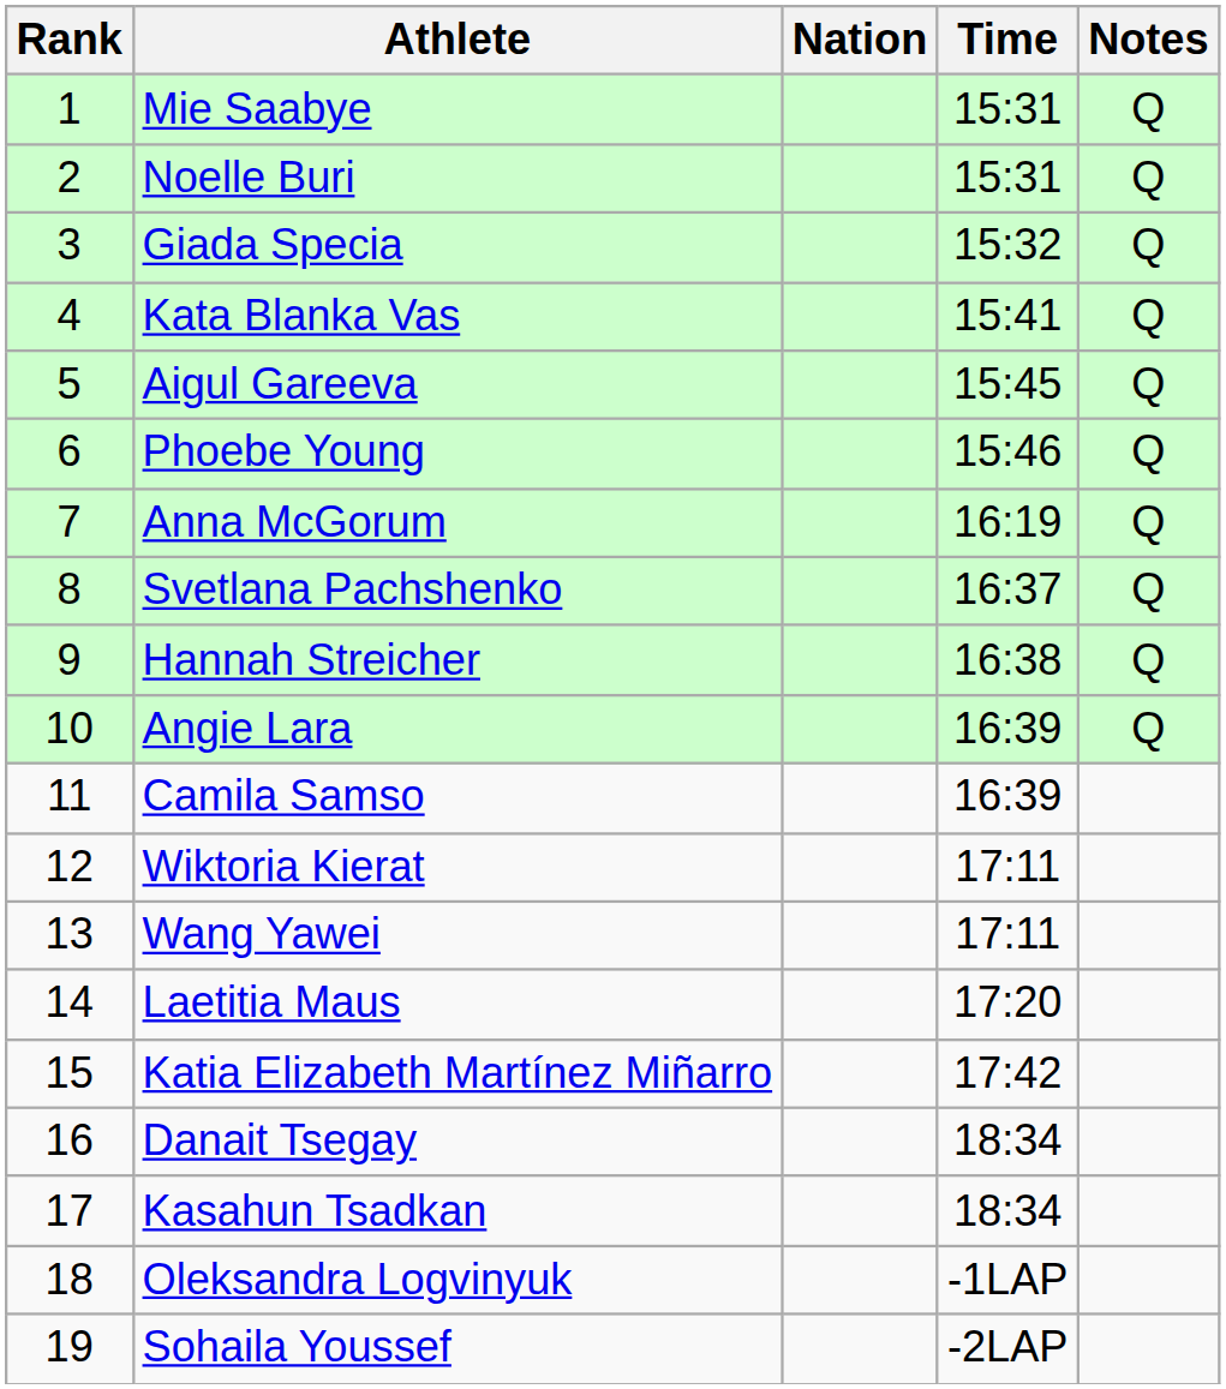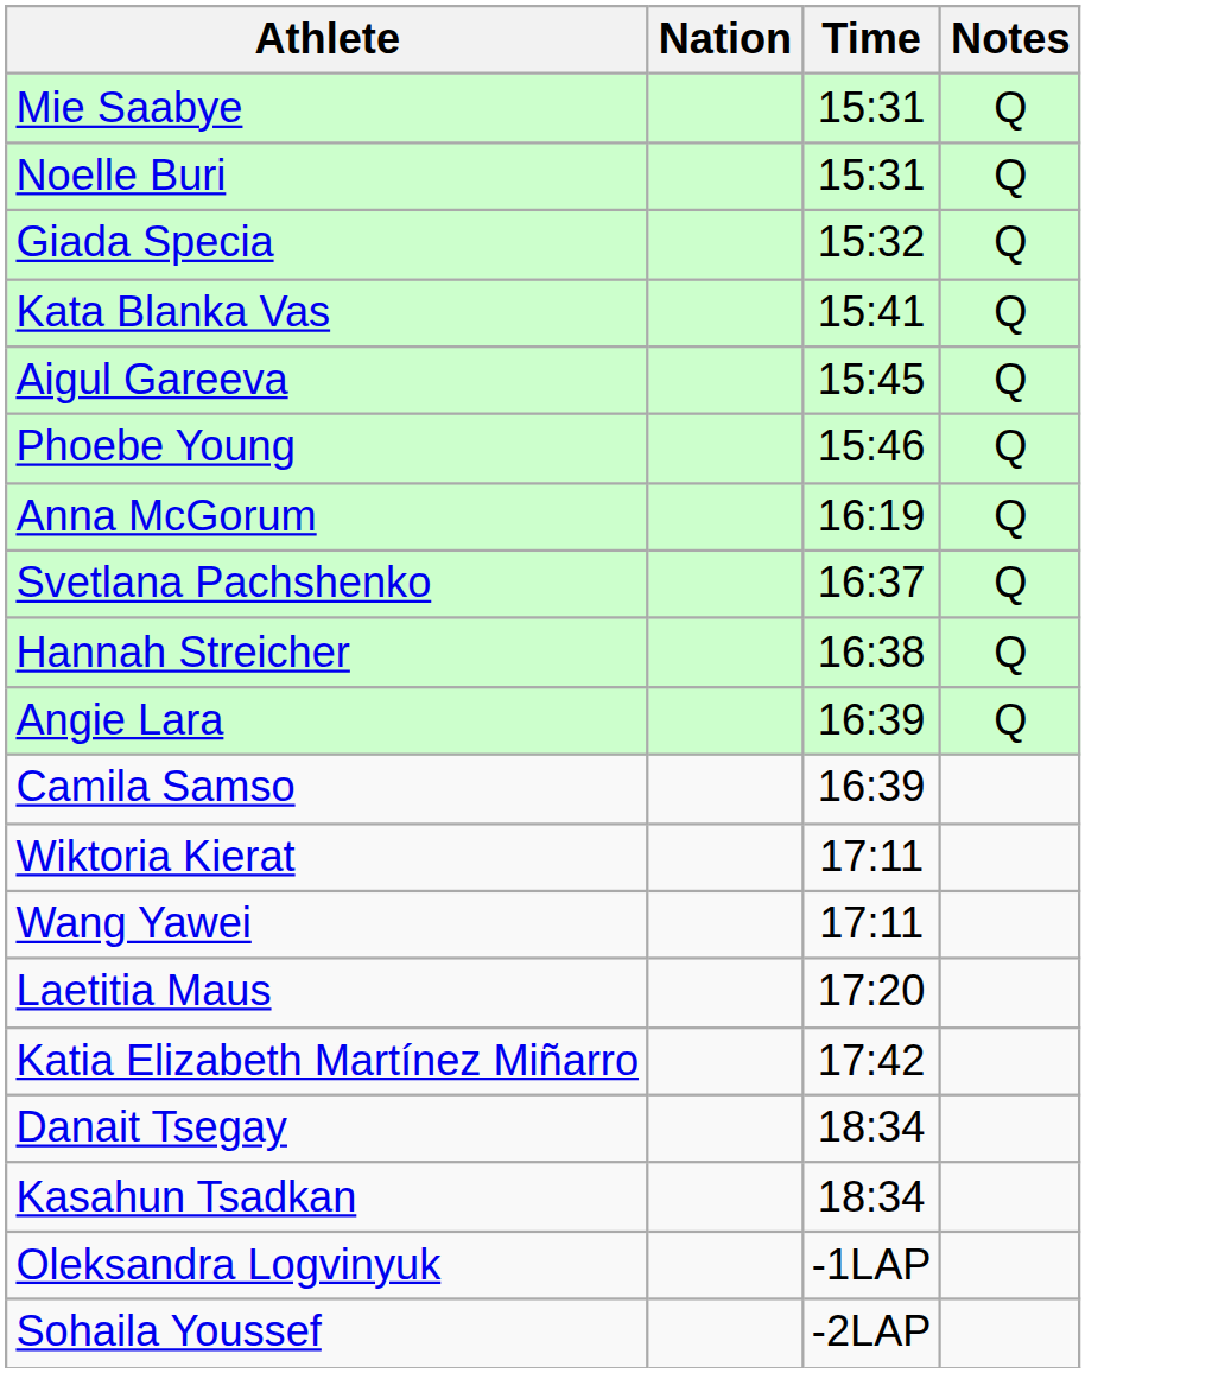 <table class="wikitable sortable" style="text-align:center">
 <tr>
-<th>Rank</th>
 <th>Athlete</th>
 <th>Nation</th>
 <th>Time</th>
 <th>Notes</th>
 </tr>
 <tr bgcolor=ccffcc>
-<td>1</td>
 <td align=left><a href='#'>Mie Saabye</a></td>
 <td align=left></td>
 <td>15:31</td>
 <td>Q</td>
 </tr>
 <tr bgcolor=ccffcc>
-<td>2</td>
 <td align=left><a href='#'>Noelle Buri</a></td>
 <td align=left></td>
 <td>15:31</td>
 <td>Q</td>
 </tr>
 <tr bgcolor=ccffcc>
-<td>3</td>
 <td align=left><a href='#'>Giada Specia</a></td>
 <td align=left></td>
 <td>15:32</td>
 <td>Q</td>
 </tr>
 <tr bgcolor=ccffcc>
-<td>4</td>
 <td align=left><a href='#'>Kata Blanka Vas</a></td>
 <td align=left></td>
 <td>15:41</td>
 <td>Q</td>
 </tr>
 <tr bgcolor=ccffcc>
-<td>5</td>
 <td align=left><a href='#'>Aigul Gareeva</a></td>
 <td align=left></td>
 <td>15:45</td>
 <td>Q</td>
 </tr>
 <tr bgcolor=ccffcc>
-<td>6</td>
 <td align=left><a href='#'>Phoebe Young</a></td>
 <td align=left></td>
 <td>15:46</td>
 <td>Q</td>
 </tr>
 <tr bgcolor=ccffcc>
-<td>7</td>
 <td align=left><a href='#'>Anna McGorum</a></td>
 <td align=left></td>
 <td>16:19</td>
 <td>Q</td>
 </tr>
 <tr bgcolor=ccffcc>
-<td>8</td>
 <td align=left><a href='#'>Svetlana Pachshenko</a></td>
 <td align=left></td>
 <td>16:37</td>
 <td>Q</td>
 </tr>
 <tr bgcolor=ccffcc>
-<td>9</td>
 <td align=left><a href='#'>Hannah Streicher</a></td>
 <td align=left></td>
 <td>16:38</td>
 <td>Q</td>
 </tr>
 <tr bgcolor=ccffcc>
-<td>10</td>
 <td align=left><a href='#'>Angie Lara</a></td>
 <td align=left></td>
 <td>16:39</td>
 <td>Q</td>
 </tr>
 <tr>
-<td>11</td>
 <td align=left><a href='#'>Camila Samso</a></td>
 <td align=left></td>
 <td>16:39</td>
 <td></td>
 </tr>
 <tr>
-<td>12</td>
 <td align=left><a href='#'>Wiktoria Kierat</a></td>
 <td align=left></td>
 <td>17:11</td>
 <td></td>
 </tr>
 <tr>
-<td>13</td>
 <td align=left><a href='#'>Wang Yawei</a></td>
 <td align=left></td>
 <td>17:11</td>
 <td></td>
 </tr>
 <tr>
-<td>14</td>
 <td align=left><a href='#'>Laetitia Maus</a></td>
 <td align=left></td>
 <td>17:20</td>
 <td></td>
 </tr>
 <tr>
-<td>15</td>
 <td align=left><a href='#'>Katia Elizabeth Martínez Miñarro</a></td>
 <td align=left></td>
 <td>17:42</td>
 <td></td>
 </tr>
 <tr>
-<td>16</td>
 <td align=left><a href='#'>Danait Tsegay</a></td>
 <td align=left></td>
 <td>18:34</td>
 <td></td>
 </tr>
 <tr>
-<td>17</td>
 <td align=left><a href='#'>Kasahun Tsadkan</a></td>
 <td align=left></td>
 <td>18:34</td>
 <td></td>
 </tr>
 <tr>
-<td>18</td>
 <td align=left><a href='#'>Oleksandra Logvinyuk</a></td>
 <td align=left></td>
 <td>-1LAP</td>
 <td></td>
 </tr>
 <tr>
-<td>19</td>
 <td align=left><a href='#'>Sohaila Youssef</a></td>
 <td align=left></td>
 <td>-2LAP</td>
 <td></td>
 </tr>
 </table>
